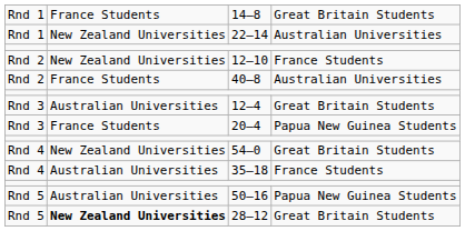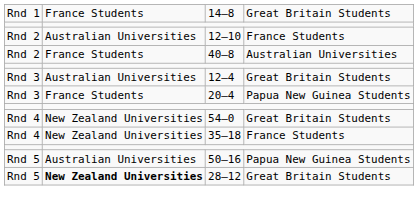 <table class="wikitable">
 <tr>
 <td>Rnd 1</td>
 <td> France Students</td>
 <td>14–8</td>
 <td> Great Britain Students</td>
 </tr>
 <tr>
-<td>Rnd 1</td>
-<td> New Zealand Universities</td>
-<td>22–14</td>
-<td> Australian Universities</td>
-</tr>
-<tr>
 <td></td>
 </tr>
 <tr>
 <td>Rnd 2</td>
-<td> New Zealand Universities</td>
+<td> Australian Universities</td>
 <td>12–10</td>
 <td> France Students</td>
 </tr>
 <tr>
 <td>Rnd 2</td>
 <td> France Students</td>
 <td>40–8</td>
 <td> Australian Universities</td>
 </tr>
 <tr>
 <td></td>
 </tr>
 <tr>
 <td>Rnd 3</td>
 <td> Australian Universities</td>
 <td>12–4</td>
 <td> Great Britain Students</td>
 </tr>
 <tr>
 <td>Rnd 3</td>
 <td> France Students</td>
 <td>20–4</td>
 <td> Papua New Guinea Students</td>
 </tr>
 <tr>
 <td></td>
 </tr>
 <tr>
 <td>Rnd 4</td>
 <td> New Zealand Universities</td>
 <td>54–0</td>
 <td> Great Britain Students</td>
 </tr>
 <tr>
 <td>Rnd 4</td>
-<td> Australian Universities</td>
+<td> New Zealand Universities</td>
 <td>35–18</td>
 <td> France Students</td>
 </tr>
 <tr>
 <td></td>
 </tr>
 <tr>
 <td>Rnd 5</td>
 <td> Australian Universities</td>
 <td>50–16</td>
 <td> Papua New Guinea Students</td>
 </tr>
 <tr>
 <td>Rnd 5</td>
 <td><strong> New Zealand Universities</strong></td>
 <td>28–12</td>
 <td> Great Britain Students</td>
 </tr>
 </table>
